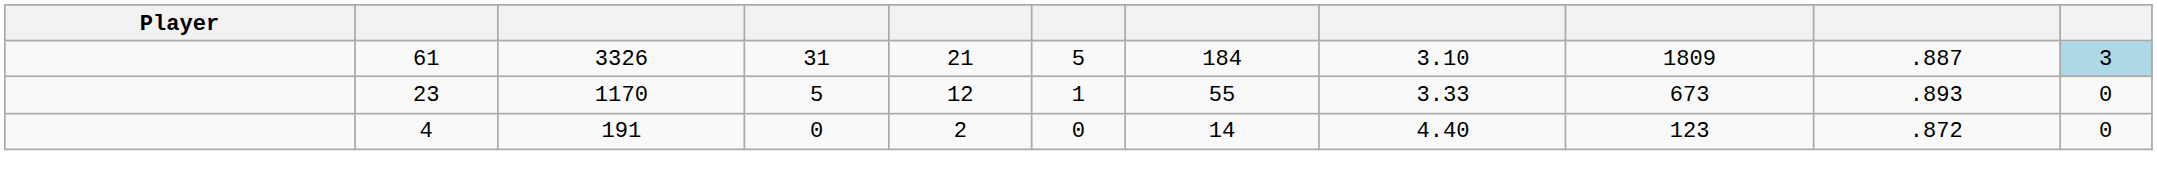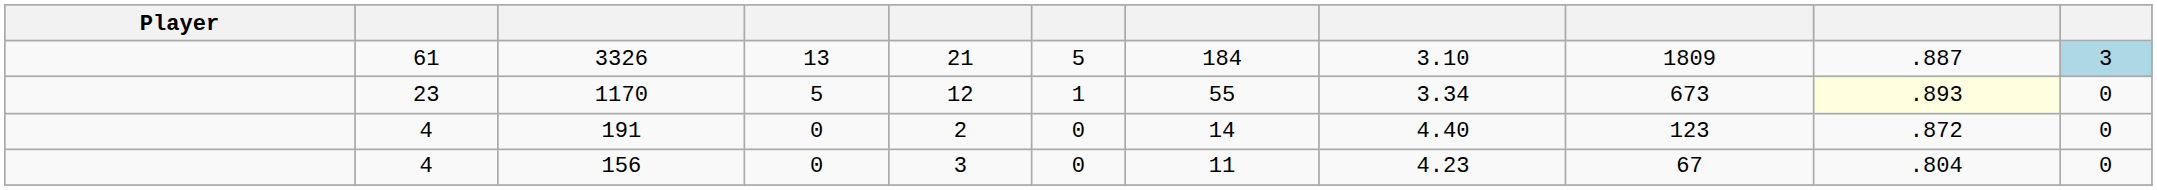 <table class="wikitable sortable" style="width:100%;">
 <tr style="text-align:center; background:#ddd;">
 <th>Player</th>
 <th></th>
 <th></th>
 <th></th>
 <th></th>
 <th></th>
 <th></th>
 <th></th>
 <th></th>
 <th></th>
 <th></th>
 </tr>
 <tr align=center>
 <td></td>
 <td>61</td>
 <td>3326</td>
-<td>31</td>
+<td>13</td>
 <td>21</td>
 <td>5</td>
 <td>184</td>
 <td>3.10</td>
 <td>1809</td>
 <td>.887</td>
 <td style="background: lightblue;">3</td>
 </tr>
 <tr align=center>
 <td></td>
 <td>23</td>
 <td>1170</td>
 <td>5</td>
 <td>12</td>
 <td>1</td>
 <td>55</td>
-<td>3.33</td>
+<td>3.34</td>
 <td>673</td>
-<td>.893</td>
+<td style="background: lightyellow;">.893</td>
 <td>0</td>
 </tr>
 <tr align=center>
 <td></td>
 <td>4</td>
 <td>191</td>
 <td>0</td>
 <td>2</td>
 <td>0</td>
 <td>14</td>
 <td>4.40</td>
 <td>123</td>
 <td>.872</td>
 <td>0</td>
 </tr>
+<tr align=center>
+<td></td>
+<td>4</td>
+<td>156</td>
+<td>0</td>
+<td>3</td>
+<td>0</td>
+<td>11</td>
+<td>4.23</td>
+<td>67</td>
+<td>.804</td>
+<td>0</td>
+</tr>
 </table>
